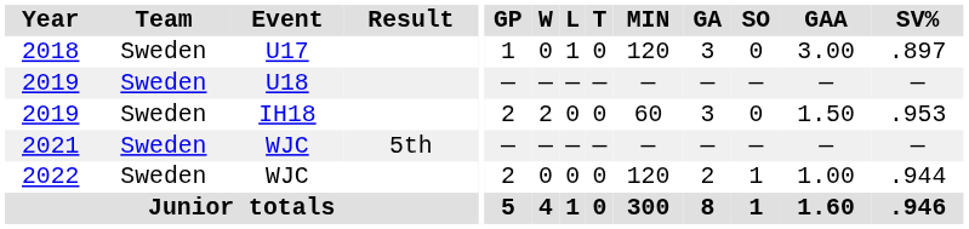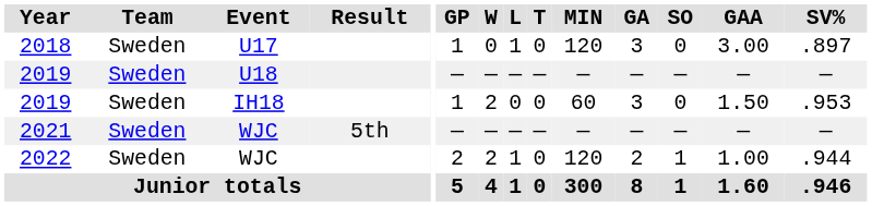 <table border="0" cellpadding="1" cellspacing="0" ID="Table3" style="text-align:center; width:40em;">
 <tr bgcolor="#e0e0e0">
 <th>Year</th>
 <th>Team</th>
 <th>Event</th>
 <th>Result</th>
 <th rowspan="99" bgcolor="#ffffff"></th>
 <th>GP</th>
 <th>W</th>
 <th>L</th>
 <th>T</th>
 <th>MIN</th>
 <th>GA</th>
 <th>SO</th>
 <th>GAA</th>
 <th>SV%</th>
 </tr>
 <tr>
 <td><a href='#'>2018</a></td>
 <td>Sweden</td>
 <td><a href='#'>U17</a></td>
 <td></td>
 <td>1</td>
 <td>0</td>
 <td>1</td>
 <td>0</td>
 <td>120</td>
 <td>3</td>
 <td>0</td>
 <td>3.00</td>
 <td>.897</td>
 </tr>
 <tr bgcolor="#f0f0f0">
 <td><a href='#'>2019</a></td>
 <td><a href='#'>Sweden</a></td>
 <td><a href='#'>U18</a></td>
 <td></td>
 <td>—</td>
 <td>—</td>
 <td>—</td>
 <td>—</td>
 <td>—</td>
 <td>—</td>
 <td>—</td>
 <td>—</td>
 <td>—</td>
 </tr>
 <tr>
 <td><a href='#'>2019</a></td>
 <td>Sweden</td>
 <td><a href='#'>IH18</a></td>
 <td></td>
-<td>2</td>
+<td>1</td>
 <td>2</td>
 <td>0</td>
 <td>0</td>
 <td>60</td>
 <td>3</td>
 <td>0</td>
 <td>1.50</td>
 <td>.953</td>
 </tr>
 <tr bgcolor="#f0f0f0">
 <td><a href='#'>2021</a></td>
 <td><a href='#'>Sweden</a></td>
 <td><a href='#'>WJC</a></td>
 <td>5th</td>
 <td>—</td>
 <td>—</td>
 <td>—</td>
 <td>—</td>
 <td>—</td>
 <td>—</td>
 <td>—</td>
 <td>—</td>
 <td>—</td>
 </tr>
 <tr>
 <td><a href='#'>2022</a></td>
 <td>Sweden</td>
 <td>WJC</td>
 <td></td>
 <td>2</td>
-<td>0</td>
-<td>0</td>
+<td>2</td>
+<td>1</td>
 <td>0</td>
 <td>120</td>
 <td>2</td>
 <td>1</td>
 <td>1.00</td>
 <td>.944</td>
 </tr>
 <tr bgcolor="#e0e0e0">
 <th colspan="4">Junior totals</th>
 <th>5</th>
 <th>4</th>
 <th>1</th>
 <th>0</th>
 <th>300</th>
 <th>8</th>
 <th>1</th>
 <th>1.60</th>
 <th>.946</th>
 </tr>
 </table>
